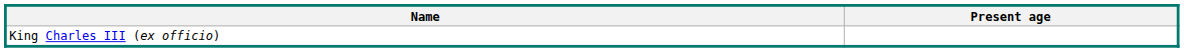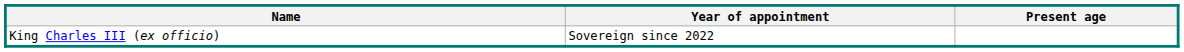 <table class="wikitable" style="width:100%; background:white; border:#01796f solid;">
 <tr>
 <th>Name</th>
+<th><strong>Year of appointment</strong></th>
 <th><strong>Present age</strong></th>
 </tr>
 <tr>
 <td>King <a href='#'>Charles III</a> (<em>ex officio</em>)</td>
+<td>Sovereign since 2022</td>
 <td></td>
 </tr>
 </table>
